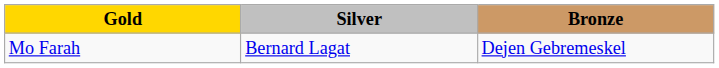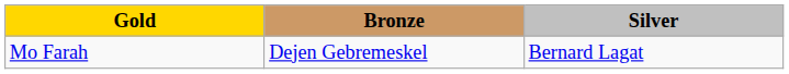 <table class="wikitable" style="text-align:left">
 <tr align="center">
 <td width=200 bgcolor=gold><strong>Gold</strong></td>
+<td width=200 bgcolor=CC9966><strong>Bronze</strong></td>
 <td width=200 bgcolor=silver><strong>Silver</strong></td>
-<td width=200 bgcolor=CC9966><strong>Bronze</strong></td>
 </tr>
 <tr>
 <td><a href='#'>Mo Farah</a><br><em></em></td>
+<td><a href='#'>Dejen Gebremeskel</a><br><em></em></td>
 <td><a href='#'>Bernard Lagat</a><br><em></em></td>
-<td><a href='#'>Dejen Gebremeskel</a><br><em></em></td>
 </tr>
 </table>
